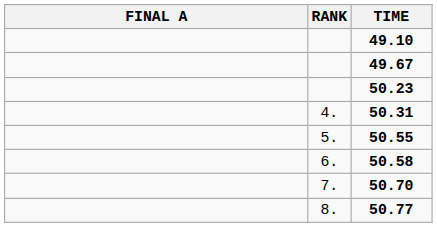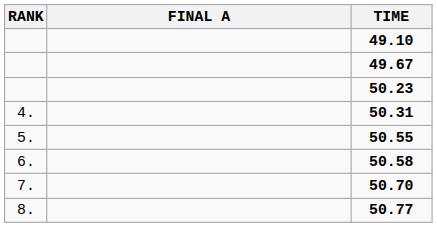 <table class="wikitable">
 <tr>
+<th>RANK</th>
 <th style="width: 20em">FINAL A</th>
-<th>RANK</th>
 <th style="width: 5em">TIME</th>
 </tr>
 <tr>
+<td align="center"></td>
 <td></td>
-<td align="center"></td>
 <td align="center"><strong>49.10</strong></td>
 </tr>
 <tr>
+<td align="center"></td>
 <td></td>
-<td align="center"></td>
 <td align="center"><strong>49.67</strong></td>
 </tr>
 <tr>
+<td align="center"></td>
 <td></td>
-<td align="center"></td>
 <td align="center"><strong>50.23</strong></td>
 </tr>
 <tr>
+<td align="center">4.</td>
 <td></td>
-<td align="center">4.</td>
 <td align="center"><strong>50.31</strong></td>
 </tr>
 <tr>
+<td align="center">5.</td>
 <td></td>
-<td align="center">5.</td>
 <td align="center"><strong>50.55</strong></td>
 </tr>
 <tr>
+<td align="center">6.</td>
 <td></td>
-<td align="center">6.</td>
 <td align="center"><strong>50.58</strong></td>
 </tr>
 <tr>
+<td align="center">7.</td>
 <td></td>
-<td align="center">7.</td>
 <td align="center"><strong>50.70</strong></td>
 </tr>
 <tr>
+<td align="center">8.</td>
 <td></td>
-<td align="center">8.</td>
 <td align="center"><strong>50.77</strong></td>
 </tr>
 </table>
